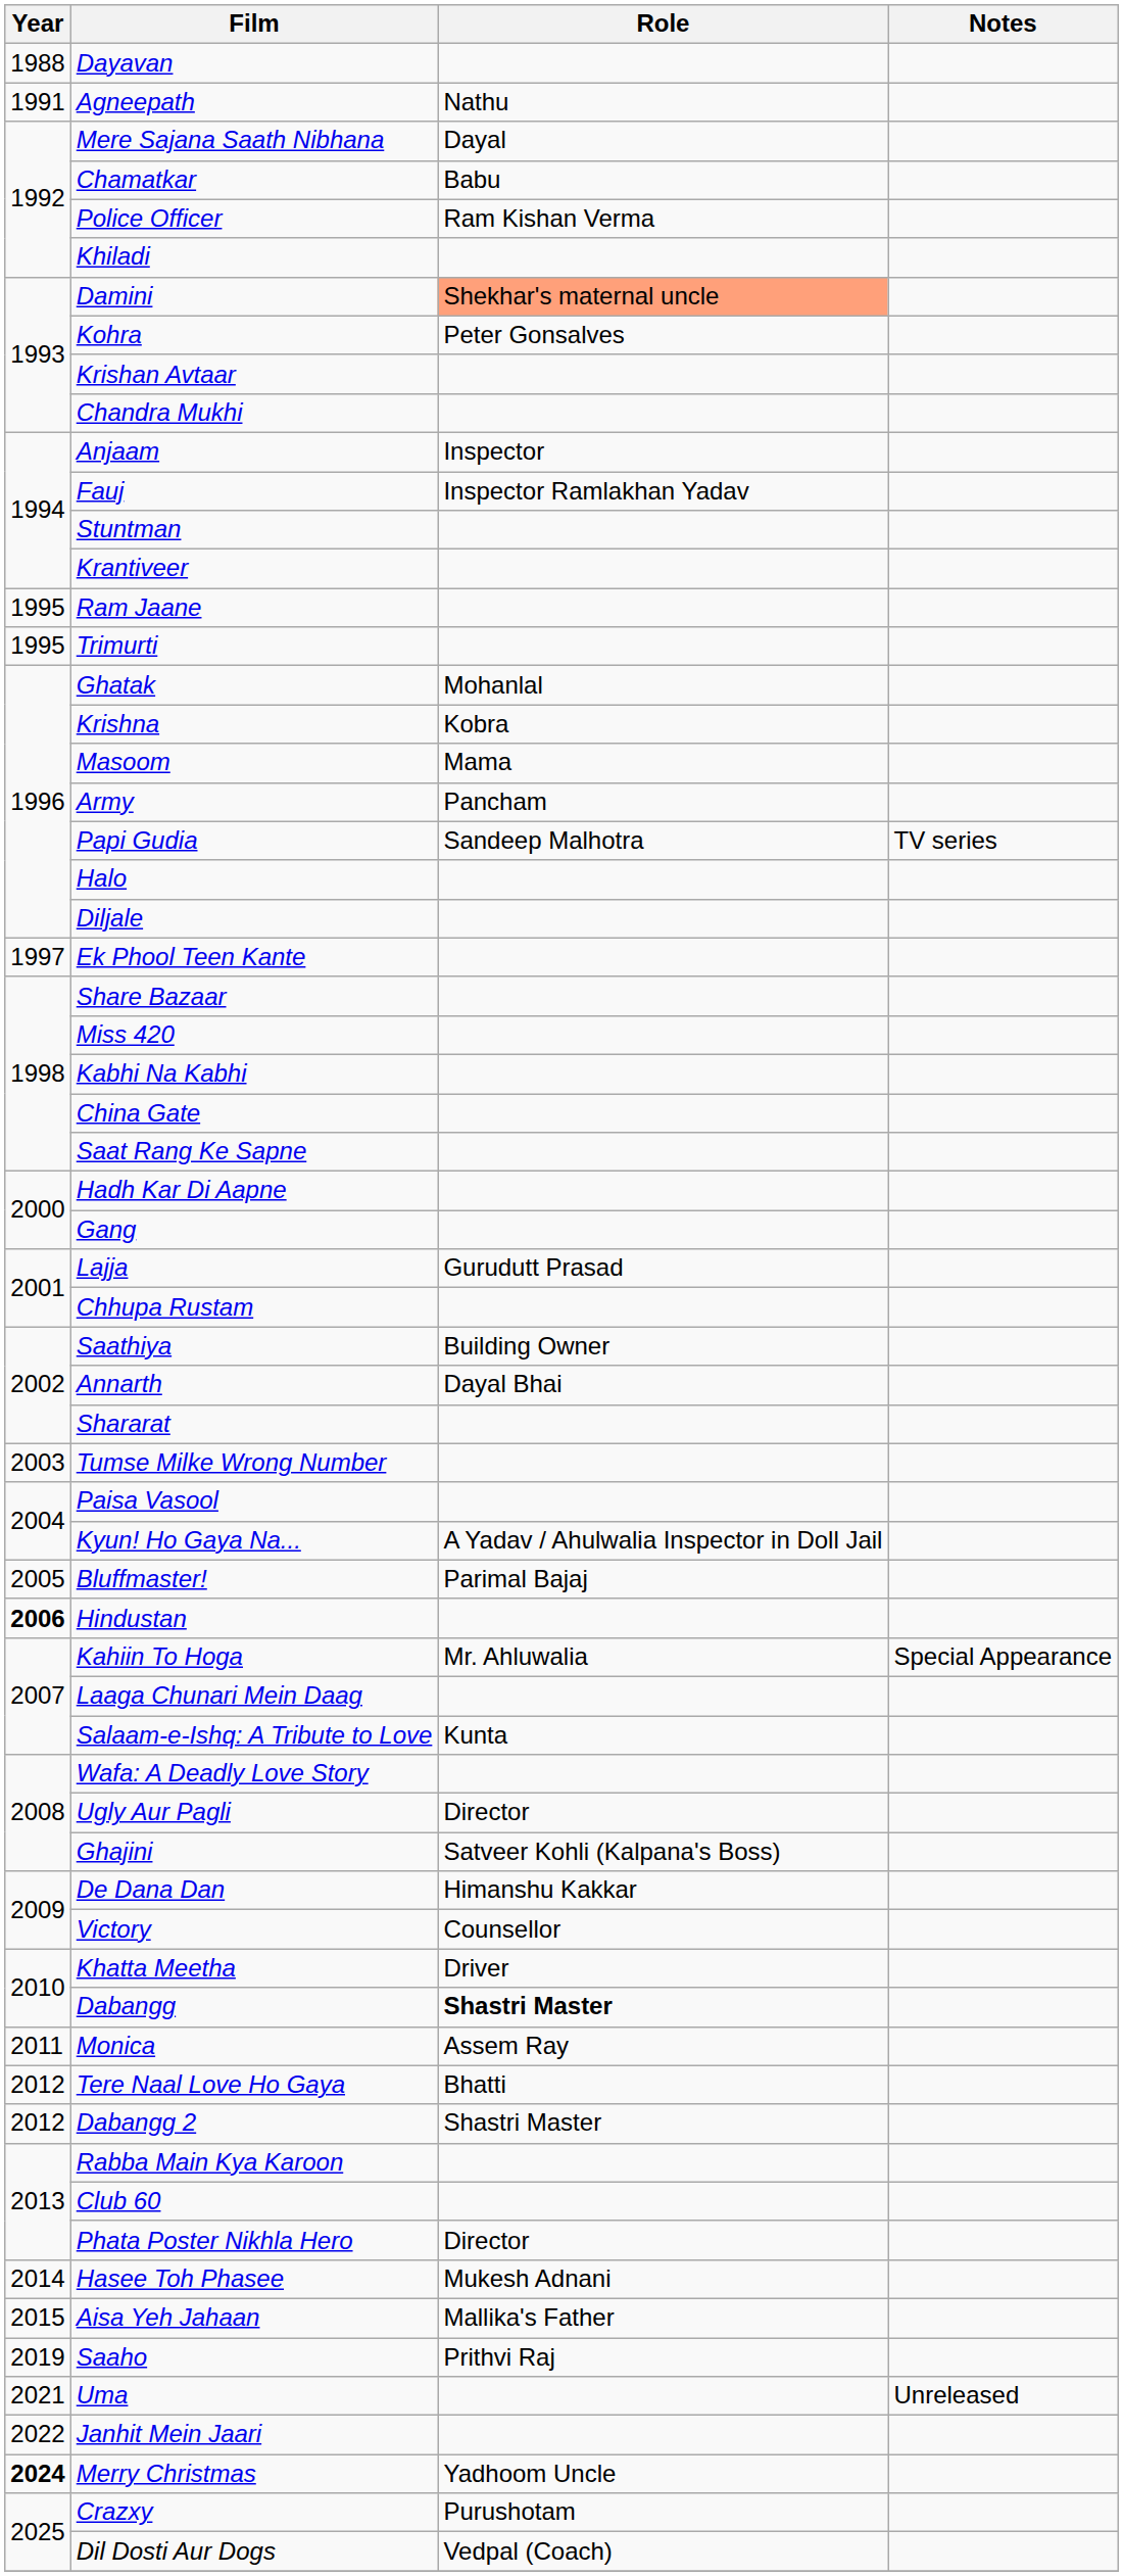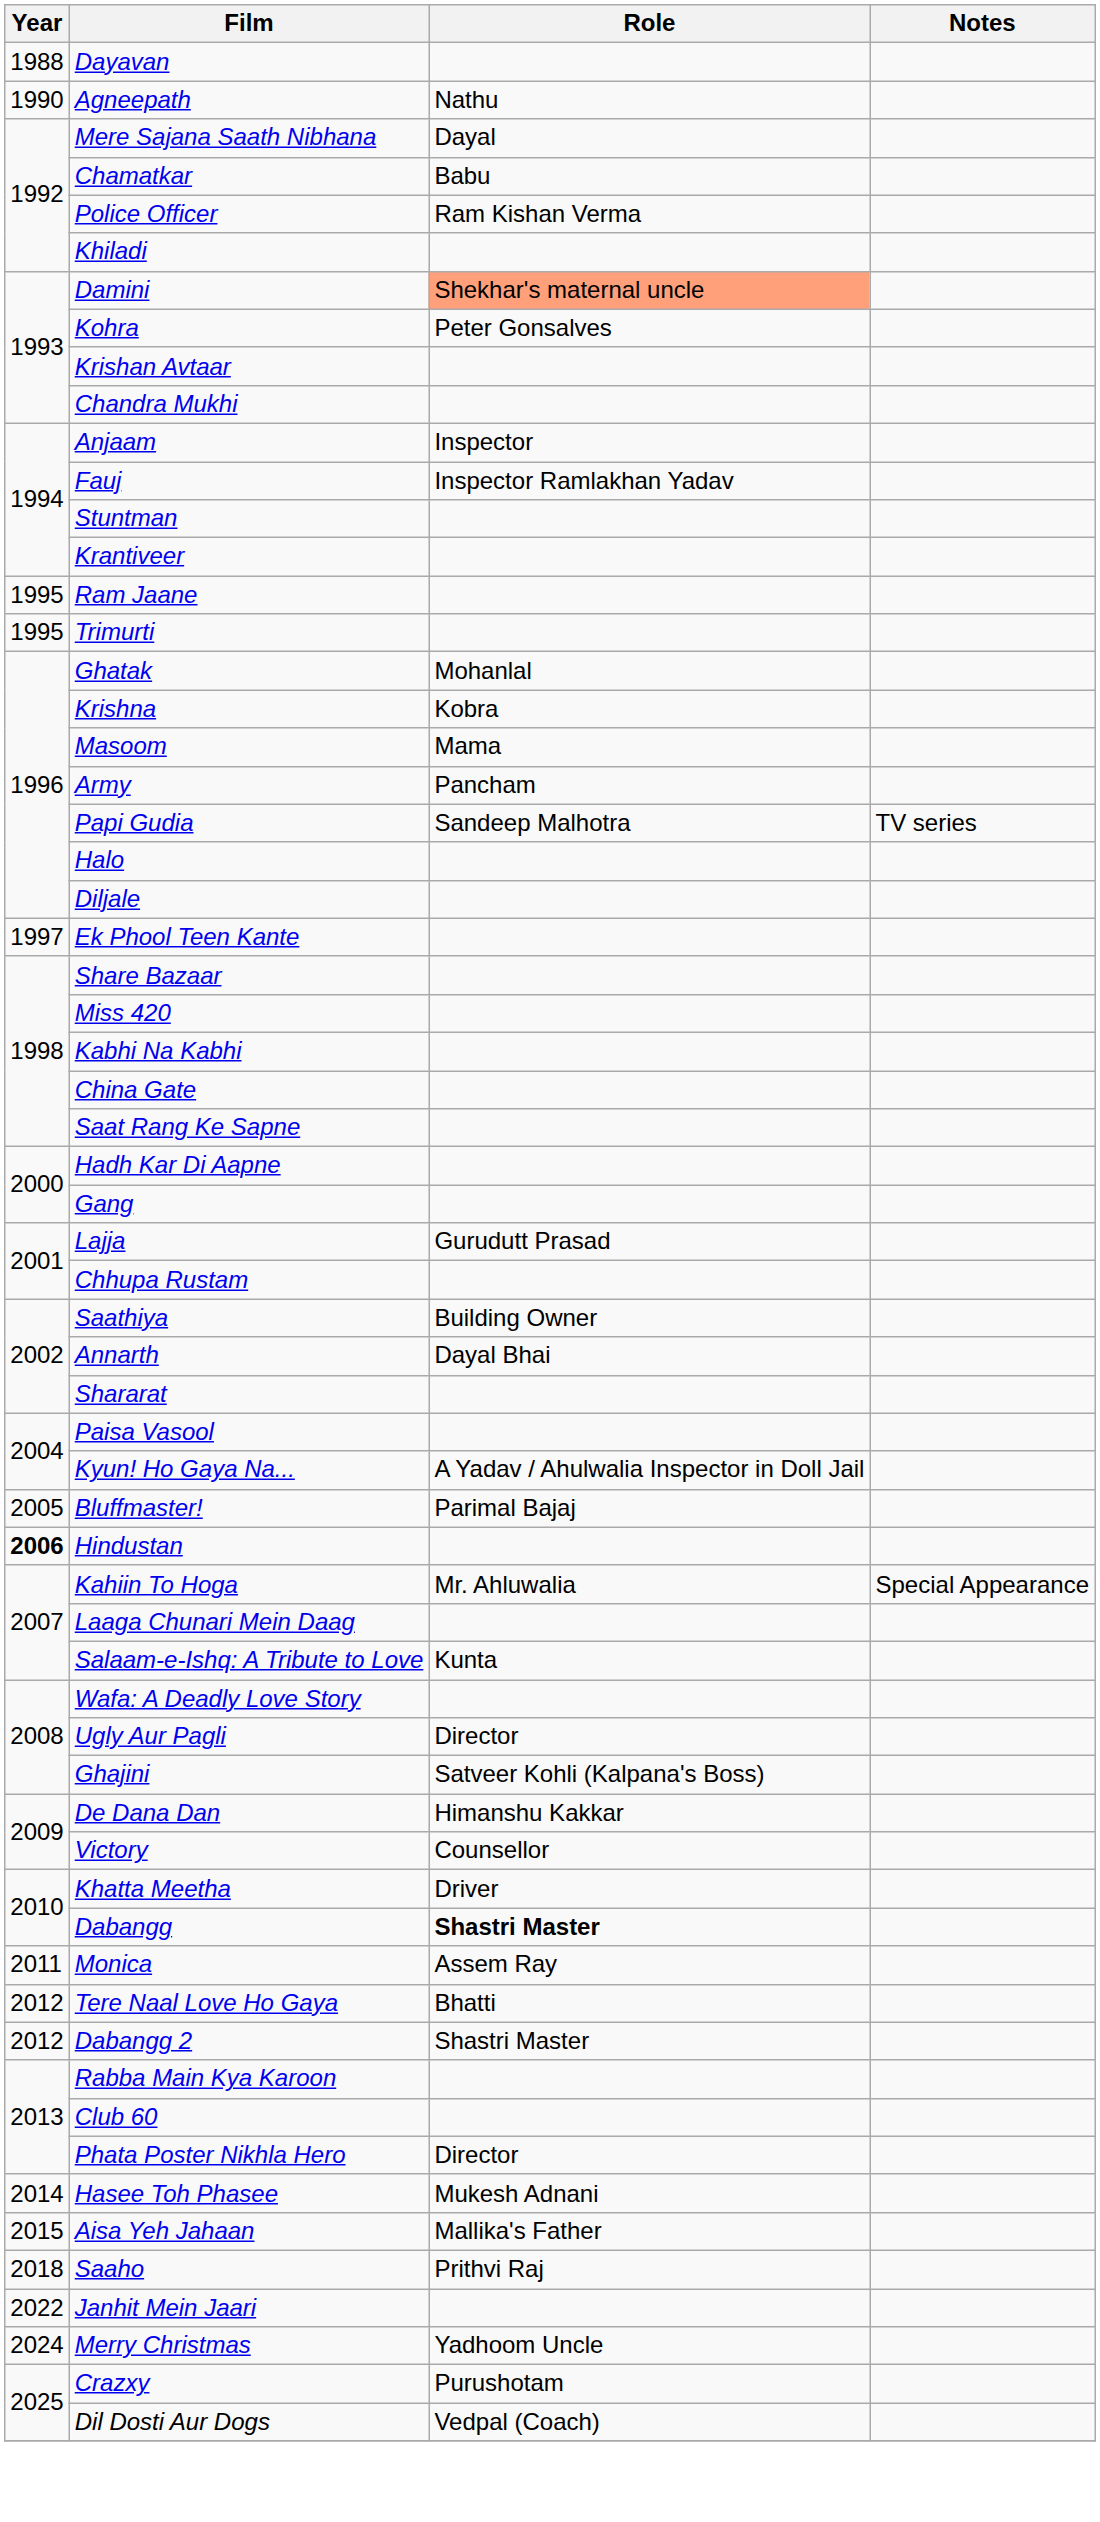 <table class="wikitable">
 <tr>
 <th>Year</th>
 <th>Film</th>
 <th>Role</th>
 <th>Notes</th>
 </tr>
 <tr>
 <td>1988</td>
 <td><em><a href='#'>Dayavan</a></em></td>
 <td></td>
 <td></td>
 </tr>
 <tr>
-<td>1991</td>
+<td>1990</td>
 <td><em><a href='#'>Agneepath</a></em></td>
 <td>Nathu</td>
 <td></td>
 </tr>
 <tr>
 <td rowspan="4">1992</td>
 <td><em><a href='#'>Mere Sajana Saath Nibhana</a></em></td>
 <td>Dayal</td>
 <td></td>
 </tr>
 <tr>
 <td><em><a href='#'>Chamatkar</a></em></td>
 <td>Babu</td>
 <td></td>
 </tr>
 <tr>
 <td><em><a href='#'>Police Officer</a></em></td>
 <td>Ram Kishan Verma</td>
 <td></td>
 </tr>
 <tr>
 <td><em><a href='#'>Khiladi</a></em></td>
 <td></td>
 <td></td>
 </tr>
 <tr>
 <td rowspan="4">1993</td>
 <td><em><a href='#'>Damini</a></em></td>
 <td style="background: lightsalmon;">Shekhar's maternal uncle</td>
 <td></td>
 </tr>
 <tr>
 <td><em><a href='#'>Kohra</a></em></td>
 <td>Peter Gonsalves</td>
 <td></td>
 </tr>
 <tr>
 <td><em><a href='#'>Krishan Avtaar</a></em></td>
 <td></td>
 <td></td>
 </tr>
 <tr>
 <td><em><a href='#'>Chandra Mukhi</a></em></td>
 <td></td>
 <td></td>
 </tr>
 <tr>
 <td rowspan="4">1994</td>
 <td><em><a href='#'>Anjaam</a></em></td>
 <td>Inspector</td>
 <td></td>
 </tr>
 <tr>
 <td><em><a href='#'>Fauj</a></em></td>
 <td>Inspector Ramlakhan Yadav</td>
 <td></td>
 </tr>
 <tr>
 <td><em><a href='#'>Stuntman</a></em></td>
 <td></td>
 <td></td>
 </tr>
 <tr>
 <td><em><a href='#'>Krantiveer</a></em></td>
 <td></td>
 <td></td>
 </tr>
 <tr>
 <td>1995</td>
 <td><em><a href='#'>Ram Jaane</a></em></td>
 <td></td>
 <td></td>
 </tr>
 <tr>
 <td>1995</td>
 <td><em><a href='#'>Trimurti</a></em></td>
 <td></td>
 <td></td>
 </tr>
 <tr>
 <td rowspan="7">1996</td>
 <td><em><a href='#'>Ghatak</a></em></td>
 <td>Mohanlal</td>
 <td></td>
 </tr>
 <tr>
 <td><em><a href='#'>Krishna</a></em></td>
 <td>Kobra</td>
 <td></td>
 </tr>
 <tr>
 <td><em><a href='#'>Masoom</a></em></td>
 <td>Mama</td>
 <td></td>
 </tr>
 <tr>
 <td><em><a href='#'>Army</a></em></td>
 <td>Pancham</td>
 <td></td>
 </tr>
 <tr>
 <td><em><a href='#'>Papi Gudia</a></em></td>
 <td>Sandeep Malhotra</td>
 <td>TV series</td>
 </tr>
 <tr>
 <td><em><a href='#'>Halo</a></em></td>
 <td></td>
 <td></td>
 </tr>
 <tr>
 <td><em><a href='#'>Diljale</a></em></td>
 <td></td>
 <td></td>
 </tr>
 <tr>
 <td>1997</td>
 <td><em><a href='#'>Ek Phool Teen Kante</a></em></td>
 <td></td>
 <td></td>
 </tr>
 <tr>
 <td rowspan="5">1998</td>
 <td><em><a href='#'>Share Bazaar</a></em></td>
 <td></td>
 <td></td>
 </tr>
 <tr>
 <td><em><a href='#'>Miss 420</a></em></td>
 <td></td>
 <td></td>
 </tr>
 <tr>
 <td><em><a href='#'>Kabhi Na Kabhi</a></em></td>
 <td></td>
 <td></td>
 </tr>
 <tr>
 <td><em><a href='#'>China Gate</a></em></td>
 <td></td>
 <td></td>
 </tr>
 <tr>
 <td><em><a href='#'>Saat Rang Ke Sapne</a></em></td>
 <td></td>
 <td></td>
 </tr>
 <tr>
 <td rowspan="2">2000</td>
 <td><em><a href='#'>Hadh Kar Di Aapne</a></em></td>
 <td></td>
 <td></td>
 </tr>
 <tr>
 <td><em><a href='#'>Gang</a></em></td>
 <td></td>
 <td></td>
 </tr>
 <tr>
 <td rowspan="2">2001</td>
 <td><em><a href='#'>Lajja</a></em></td>
 <td>Gurudutt Prasad</td>
 <td></td>
 </tr>
 <tr>
 <td><em><a href='#'>Chhupa Rustam</a></em></td>
 <td></td>
 <td></td>
 </tr>
 <tr>
 <td rowspan="3">2002</td>
 <td><em><a href='#'>Saathiya</a></em></td>
 <td>Building Owner</td>
 <td></td>
 </tr>
 <tr>
 <td><em><a href='#'>Annarth</a></em></td>
 <td>Dayal Bhai</td>
 <td></td>
 </tr>
 <tr>
 <td><em><a href='#'>Shararat</a></em></td>
 <td></td>
 <td></td>
 </tr>
 <tr>
-<td>2003</td>
-<td><em><a href='#'>Tumse Milke Wrong Number</a></em></td>
-<td></td>
-<td></td>
-</tr>
-<tr>
 <td rowspan="2">2004</td>
 <td><em><a href='#'>Paisa Vasool</a></em></td>
 <td></td>
 <td></td>
 </tr>
 <tr>
 <td><em><a href='#'>Kyun! Ho Gaya Na...</a></em></td>
 <td>A Yadav / Ahulwalia Inspector in Doll Jail</td>
 <td></td>
 </tr>
 <tr>
 <td>2005</td>
 <td><em><a href='#'>Bluffmaster!</a></em></td>
 <td>Parimal Bajaj</td>
 <td></td>
 </tr>
 <tr>
 <td><strong>2006</strong></td>
 <td><em><a href='#'>Hindustan</a></em></td>
 <td></td>
 <td></td>
 </tr>
 <tr>
 <td rowspan="3">2007</td>
 <td><em><a href='#'>Kahiin To Hoga</a></em></td>
 <td>Mr. Ahluwalia</td>
 <td>Special Appearance</td>
 </tr>
 <tr>
 <td><em><a href='#'>Laaga Chunari Mein Daag</a></em></td>
 <td></td>
 <td></td>
 </tr>
 <tr>
 <td><em><a href='#'>Salaam-e-Ishq: A Tribute to Love</a></em></td>
 <td>Kunta</td>
 <td></td>
 </tr>
 <tr>
 <td rowspan="3">2008</td>
 <td><em><a href='#'>Wafa: A Deadly Love Story</a></em></td>
 <td></td>
 <td></td>
 </tr>
 <tr>
 <td><em><a href='#'>Ugly Aur Pagli</a></em></td>
 <td>Director</td>
 <td></td>
 </tr>
 <tr>
 <td><em><a href='#'>Ghajini</a></em></td>
 <td>Satveer Kohli (Kalpana's Boss)</td>
 <td></td>
 </tr>
 <tr>
 <td rowspan=2>2009</td>
 <td><em><a href='#'>De Dana Dan</a></em></td>
 <td>Himanshu Kakkar</td>
 <td></td>
 </tr>
 <tr>
 <td><em><a href='#'>Victory</a></em></td>
 <td>Counsellor</td>
 <td></td>
 </tr>
 <tr>
 <td rowspan=2>2010</td>
 <td><em><a href='#'>Khatta Meetha</a></em></td>
 <td>Driver</td>
 <td></td>
 </tr>
 <tr>
 <td><em><a href='#'>Dabangg</a></em></td>
 <td><strong>Shastri Master</strong></td>
 <td></td>
 </tr>
 <tr>
 <td>2011</td>
 <td><em><a href='#'>Monica</a></em></td>
 <td>Assem Ray</td>
 <td></td>
 </tr>
 <tr>
 <td>2012</td>
 <td><em><a href='#'>Tere Naal Love Ho Gaya</a></em></td>
 <td>Bhatti</td>
 <td></td>
 </tr>
 <tr>
 <td>2012</td>
 <td><em><a href='#'>Dabangg 2</a></em></td>
 <td>Shastri Master</td>
 <td></td>
 </tr>
 <tr>
 <td rowspan=3>2013</td>
 <td><em><a href='#'>Rabba Main Kya Karoon</a></em></td>
 <td></td>
 <td></td>
 </tr>
 <tr>
 <td><em><a href='#'>Club 60</a></em></td>
 <td></td>
 <td></td>
 </tr>
 <tr>
 <td><em><a href='#'>Phata Poster Nikhla Hero</a></em></td>
 <td>Director</td>
 <td></td>
 </tr>
 <tr>
 <td>2014</td>
 <td><em><a href='#'>Hasee Toh Phasee</a></em></td>
 <td>Mukesh Adnani</td>
 <td></td>
 </tr>
 <tr>
 <td>2015</td>
 <td><em><a href='#'>Aisa Yeh Jahaan</a></em></td>
 <td>Mallika's Father</td>
 <td></td>
 </tr>
 <tr>
-<td>2019</td>
+<td>2018</td>
 <td><em><a href='#'>Saaho</a></em></td>
 <td>Prithvi Raj</td>
 <td></td>
-</tr>
-<tr>
-<td>2021</td>
-<td><em><a href='#'>Uma</a></em></td>
-<td></td>
-<td>Unreleased</td>
 </tr>
 <tr>
 <td>2022</td>
 <td><em><a href='#'>Janhit Mein Jaari</a></em></td>
 <td></td>
 <td></td>
 </tr>
 <tr>
-<td rowspan="1"><strong>2024</strong></td>
+<td rowspan="1">2024</td>
 <td><em><a href='#'>Merry Christmas</a></em></td>
 <td>Yadhoom Uncle</td>
 <td></td>
 </tr>
 <tr>
 <td rowspan="2">2025</td>
 <td><em><a href='#'>Crazxy</a></em></td>
 <td>Purushotam</td>
 <td></td>
 </tr>
 <tr>
 <td><em>Dil Dosti Aur Dogs</em></td>
 <td>Vedpal (Coach)</td>
 <td></td>
 </tr>
 <tr>
 </tr>
 </table>
